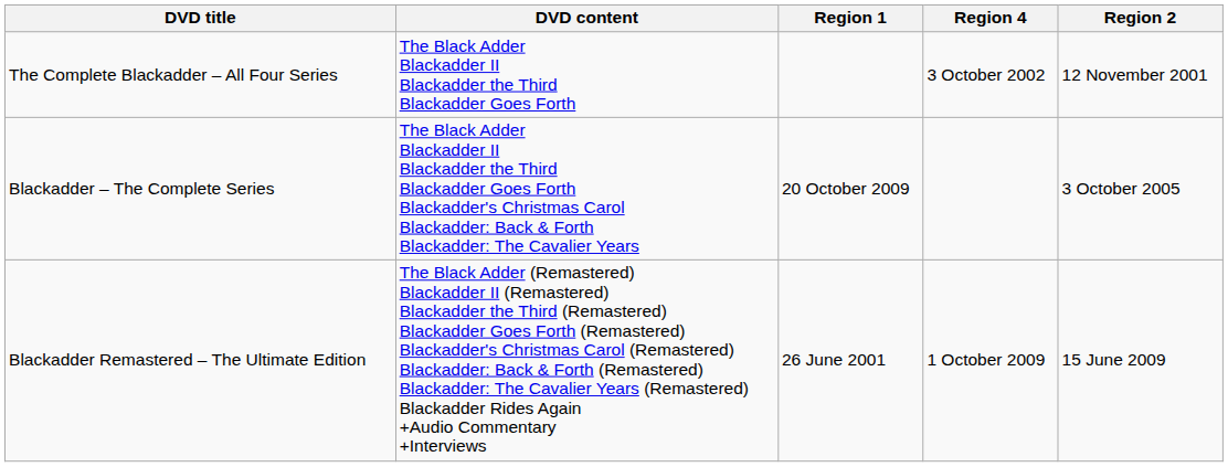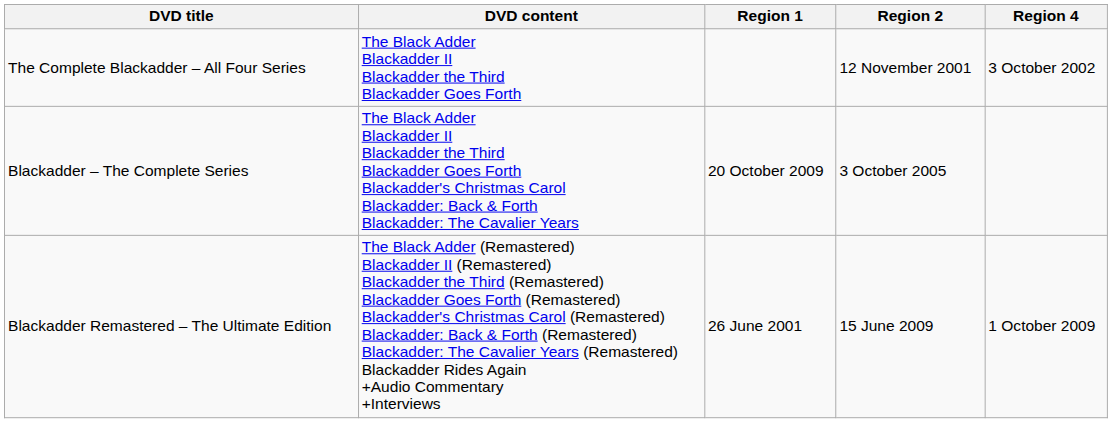 <table class="wikitable" style="width:90%;">
 <tr>
 <th>DVD title</th>
 <th>DVD content</th>
 <th>Region 1</th>
+<th>Region 2</th>
 <th>Region 4</th>
-<th>Region 2</th>
 </tr>
 <tr>
 <td>The Complete Blackadder – All Four Series</td>
 <td><a href='#'>The Black Adder</a><br><a href='#'>Blackadder II</a><br><a href='#'>Blackadder the Third</a><br><a href='#'>Blackadder Goes Forth</a><br></td>
 <td></td>
+<td>12 November 2001</td>
 <td>3 October 2002</td>
-<td>12 November 2001</td>
 </tr>
 <tr>
 <td>Blackadder – The Complete Series</td>
 <td><a href='#'>The Black Adder</a><br><a href='#'>Blackadder II</a><br><a href='#'>Blackadder the Third</a><br><a href='#'>Blackadder Goes Forth</a><br><a href='#'>Blackadder's Christmas Carol</a><br><a href='#'>Blackadder: Back & Forth</a><br><a href='#'>Blackadder: The Cavalier Years</a><br></td>
 <td>20 October 2009</td>
+<td>3 October 2005</td>
 <td></td>
-<td>3 October 2005</td>
 </tr>
 <tr>
 <td>Blackadder Remastered – The Ultimate Edition</td>
 <td><a href='#'>The Black Adder</a> (Remastered)<br><a href='#'>Blackadder II</a> (Remastered)<br><a href='#'>Blackadder the Third</a> (Remastered)<br><a href='#'>Blackadder Goes Forth</a> (Remastered)<br><a href='#'>Blackadder's Christmas Carol</a> (Remastered)<br><a href='#'>Blackadder: Back & Forth</a> (Remastered)<br><a href='#'>Blackadder: The Cavalier Years</a> (Remastered)<br>Blackadder Rides Again<br>+Audio Commentary<br>+Interviews<br></td>
 <td>26 June 2001</td>
+<td>15 June 2009</td>
 <td>1 October 2009</td>
-<td>15 June 2009</td>
 </tr>
 </table>
